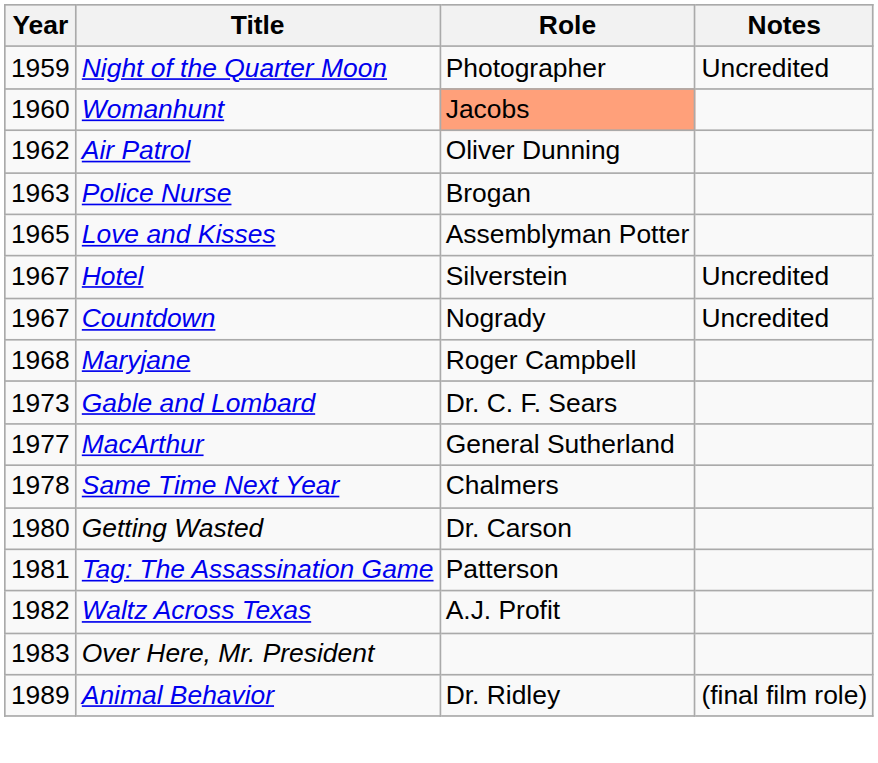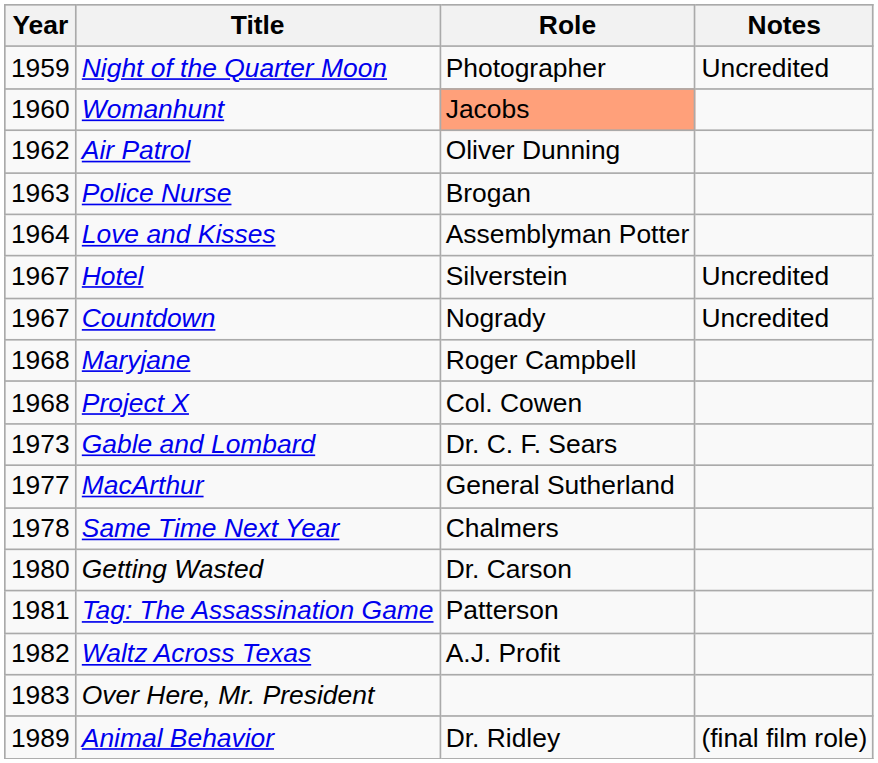 <table class="wikitable">
 <tr>
 <th>Year</th>
 <th>Title</th>
 <th>Role</th>
 <th>Notes</th>
 </tr>
 <tr>
 <td>1959</td>
 <td><em><a href='#'>Night of the Quarter Moon</a></em></td>
 <td>Photographer</td>
 <td>Uncredited</td>
 </tr>
 <tr>
 <td>1960</td>
 <td><em><a href='#'>Womanhunt</a></em></td>
 <td style="background: lightsalmon;">Jacobs</td>
 <td></td>
 </tr>
 <tr>
 <td>1962</td>
 <td><em><a href='#'>Air Patrol</a></em></td>
 <td>Oliver Dunning</td>
 <td></td>
 </tr>
 <tr>
 <td>1963</td>
 <td><em><a href='#'>Police Nurse</a></em></td>
 <td>Brogan</td>
 <td></td>
 </tr>
 <tr>
-<td>1965</td>
+<td>1964</td>
 <td><em><a href='#'>Love and Kisses</a></em></td>
 <td>Assemblyman Potter</td>
 <td></td>
 </tr>
 <tr>
 <td>1967</td>
 <td><em><a href='#'>Hotel</a></em></td>
 <td>Silverstein</td>
 <td>Uncredited</td>
 </tr>
 <tr>
 <td>1967</td>
 <td><em><a href='#'>Countdown</a></em></td>
 <td>Nogrady</td>
 <td>Uncredited</td>
 </tr>
 <tr>
 <td>1968</td>
 <td><em><a href='#'>Maryjane</a></em></td>
 <td>Roger Campbell</td>
+<td></td>
+</tr>
+<tr>
+<td>1968</td>
+<td><em><a href='#'>Project X</a></em></td>
+<td>Col. Cowen</td>
 <td></td>
 </tr>
 <tr>
 <td>1973</td>
 <td><em><a href='#'>Gable and Lombard</a></em></td>
 <td>Dr. C. F. Sears</td>
 <td></td>
 </tr>
 <tr>
 <td>1977</td>
 <td><em><a href='#'>MacArthur</a></em></td>
 <td>General Sutherland</td>
 <td></td>
 </tr>
 <tr>
 <td>1978</td>
 <td><em><a href='#'>Same Time Next Year</a></em></td>
 <td>Chalmers</td>
 <td></td>
 </tr>
 <tr>
 <td>1980</td>
 <td><em>Getting Wasted</em></td>
 <td>Dr. Carson</td>
 <td></td>
 </tr>
 <tr>
 <td>1981</td>
 <td><em><a href='#'>Tag: The Assassination Game</a></em></td>
 <td>Patterson</td>
 <td></td>
 </tr>
 <tr>
 <td>1982</td>
 <td><em><a href='#'>Waltz Across Texas</a></em></td>
 <td>A.J. Profit</td>
 <td></td>
 </tr>
 <tr>
 <td>1983</td>
 <td><em>Over Here, Mr. President</em></td>
 <td></td>
 <td></td>
 </tr>
 <tr>
 <td>1989</td>
 <td><em><a href='#'>Animal Behavior</a></em></td>
 <td>Dr. Ridley</td>
 <td>(final film role)</td>
 </tr>
 </table>
